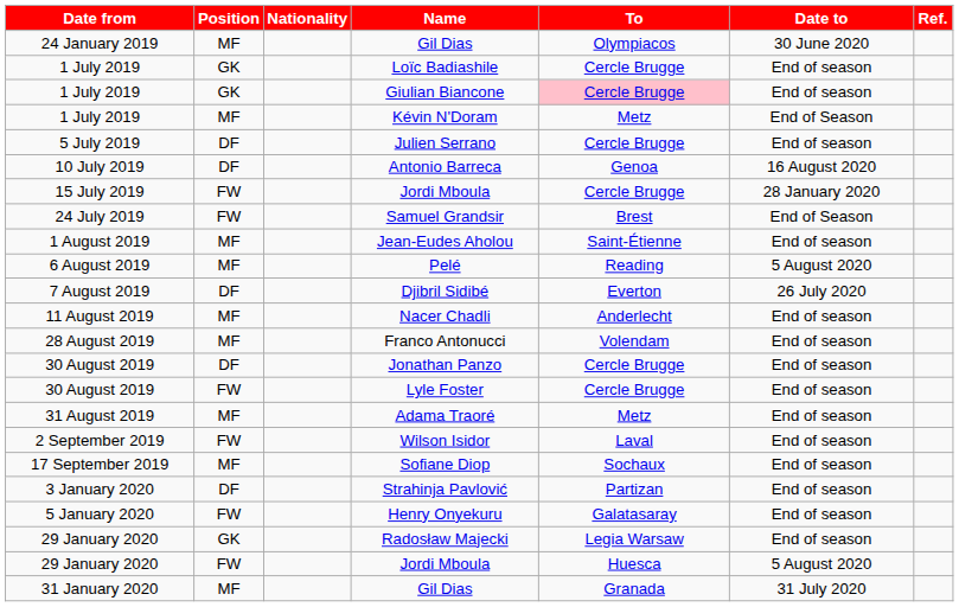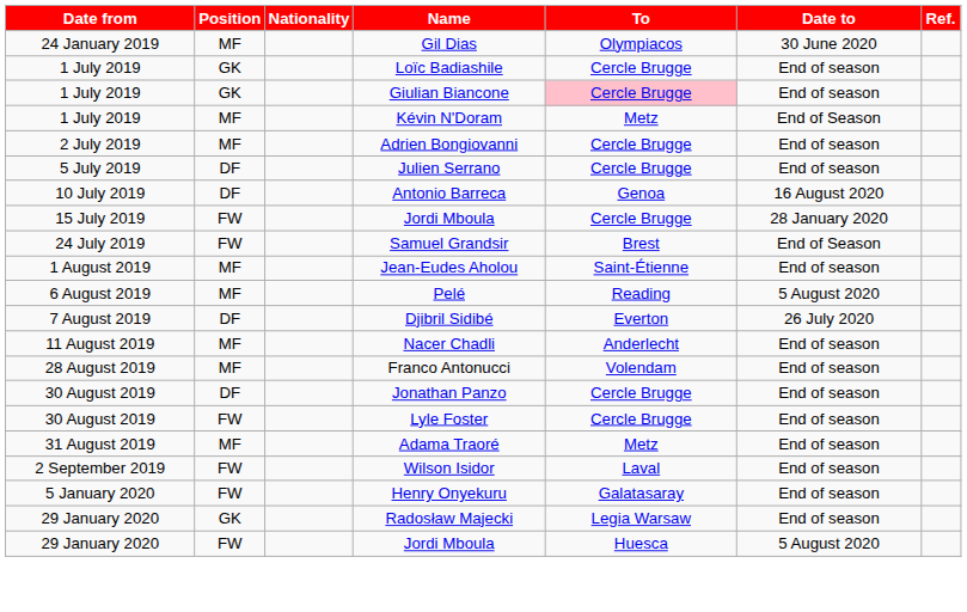 <table class="wikitable"  style="text-align:center; font-size:90%; ">
 <tr>
 <th style="background:#ff0000; color:white; width:200px;">Date from</th>
 <th style="background:#ff0000; color:white; width:50px;">Position</th>
 <th style="background:#ff0000; color:white; width:50px;">Nationality</th>
 <th style="background:#ff0000; color:white; width:200px;">Name</th>
 <th style="background:#ff0000; color:white; width:200px;">To</th>
 <th style="background:#ff0000; color:white; width:200px;">Date to</th>
 <th style="background:#ff0000; color:white; width:30px;">Ref.</th>
 </tr>
 <tr>
 <td>24 January 2019</td>
 <td>MF</td>
 <td></td>
 <td><a href='#'>Gil Dias</a></td>
 <td><a href='#'>Olympiacos</a></td>
 <td>30 June 2020</td>
 <td></td>
 </tr>
 <tr>
 <td>1 July 2019</td>
 <td>GK</td>
 <td></td>
 <td><a href='#'>Loïc Badiashile</a></td>
 <td><a href='#'>Cercle Brugge</a></td>
 <td>End of season</td>
 <td></td>
 </tr>
 <tr>
 <td>1 July 2019</td>
 <td>GK</td>
 <td></td>
 <td><a href='#'>Giulian Biancone</a></td>
 <td style="background: pink;"><a href='#'>Cercle Brugge</a></td>
 <td>End of season</td>
 <td></td>
 </tr>
 <tr>
 <td>1 July 2019</td>
 <td>MF</td>
 <td></td>
 <td><a href='#'>Kévin N'Doram</a></td>
 <td><a href='#'>Metz</a></td>
 <td>End of Season</td>
+<td></td>
+</tr>
+<tr>
+<td>2 July 2019</td>
+<td>MF</td>
+<td></td>
+<td><a href='#'>Adrien Bongiovanni</a></td>
+<td><a href='#'>Cercle Brugge</a></td>
+<td>End of season</td>
 <td></td>
 </tr>
 <tr>
 <td>5 July 2019</td>
 <td>DF</td>
 <td></td>
 <td><a href='#'>Julien Serrano</a></td>
 <td><a href='#'>Cercle Brugge</a></td>
 <td>End of season</td>
 <td></td>
 </tr>
 <tr>
 <td>10 July 2019</td>
 <td>DF</td>
 <td></td>
 <td><a href='#'>Antonio Barreca</a></td>
 <td><a href='#'>Genoa</a></td>
 <td>16 August 2020</td>
 <td></td>
 </tr>
 <tr>
 <td>15 July 2019</td>
 <td>FW</td>
 <td></td>
 <td><a href='#'>Jordi Mboula</a></td>
 <td><a href='#'>Cercle Brugge</a></td>
 <td>28 January 2020</td>
 <td></td>
 </tr>
 <tr>
 <td>24 July 2019</td>
 <td>FW</td>
 <td></td>
 <td><a href='#'>Samuel Grandsir</a></td>
 <td><a href='#'>Brest</a></td>
 <td>End of Season</td>
 <td></td>
 </tr>
 <tr>
 <td>1 August 2019</td>
 <td>MF</td>
 <td></td>
 <td><a href='#'>Jean-Eudes Aholou</a></td>
 <td><a href='#'>Saint-Étienne</a></td>
 <td>End of season</td>
 <td></td>
 </tr>
 <tr>
 <td>6 August 2019</td>
 <td>MF</td>
 <td></td>
 <td><a href='#'>Pelé</a></td>
 <td><a href='#'>Reading</a></td>
 <td>5 August 2020</td>
 <td></td>
 </tr>
 <tr>
 <td>7 August 2019</td>
 <td>DF</td>
 <td></td>
 <td><a href='#'>Djibril Sidibé</a></td>
 <td><a href='#'>Everton</a></td>
 <td>26 July 2020</td>
 <td></td>
 </tr>
 <tr>
 <td>11 August 2019</td>
 <td>MF</td>
 <td></td>
 <td><a href='#'>Nacer Chadli</a></td>
 <td><a href='#'>Anderlecht</a></td>
 <td>End of season</td>
 <td></td>
 </tr>
 <tr>
 <td>28 August 2019</td>
 <td>MF</td>
 <td></td>
 <td>Franco Antonucci</td>
 <td><a href='#'>Volendam</a></td>
 <td>End of season</td>
 <td></td>
 </tr>
 <tr>
 <td>30 August 2019</td>
 <td>DF</td>
 <td></td>
 <td><a href='#'>Jonathan Panzo</a></td>
 <td><a href='#'>Cercle Brugge</a></td>
 <td>End of season</td>
 <td></td>
 </tr>
 <tr>
 <td>30 August 2019</td>
 <td>FW</td>
 <td></td>
 <td><a href='#'>Lyle Foster</a></td>
 <td><a href='#'>Cercle Brugge</a></td>
 <td>End of season</td>
 <td></td>
 </tr>
 <tr>
 <td>31 August 2019</td>
 <td>MF</td>
 <td></td>
 <td><a href='#'>Adama Traoré</a></td>
 <td><a href='#'>Metz</a></td>
 <td>End of season</td>
 <td></td>
 </tr>
 <tr>
 <td>2 September 2019</td>
 <td>FW</td>
 <td></td>
 <td><a href='#'>Wilson Isidor</a></td>
 <td><a href='#'>Laval</a></td>
 <td>End of season</td>
 <td></td>
 </tr>
 <tr>
-<td>17 September 2019</td>
-<td>MF</td>
-<td></td>
-<td><a href='#'>Sofiane Diop</a></td>
-<td><a href='#'>Sochaux</a></td>
-<td>End of season</td>
-<td></td>
-</tr>
-<tr>
-<td>3 January 2020</td>
-<td>DF</td>
-<td></td>
-<td><a href='#'>Strahinja Pavlović</a></td>
-<td><a href='#'>Partizan</a></td>
-<td>End of season</td>
-<td></td>
-</tr>
-<tr>
 <td>5 January 2020</td>
 <td>FW</td>
 <td></td>
 <td><a href='#'>Henry Onyekuru</a></td>
 <td><a href='#'>Galatasaray</a></td>
 <td>End of season</td>
 <td></td>
 </tr>
 <tr>
 <td>29 January 2020</td>
 <td>GK</td>
 <td></td>
 <td><a href='#'>Radosław Majecki</a></td>
 <td><a href='#'>Legia Warsaw</a></td>
 <td>End of season</td>
 <td></td>
 </tr>
 <tr>
 <td>29 January 2020</td>
 <td>FW</td>
 <td></td>
 <td><a href='#'>Jordi Mboula</a></td>
 <td><a href='#'>Huesca</a></td>
 <td>5 August 2020</td>
 <td></td>
 </tr>
-<tr>
-<td>31 January 2020</td>
-<td>MF</td>
-<td></td>
-<td><a href='#'>Gil Dias</a></td>
-<td><a href='#'>Granada</a></td>
-<td>31 July 2020</td>
-<td></td>
-</tr>
 </table>
